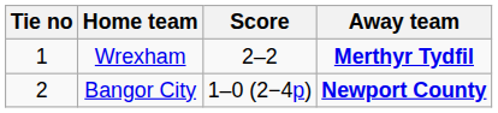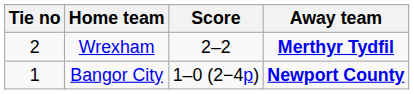 <table class="wikitable" style="text-align: center">
 <tr>
 <th>Tie no</th>
 <th>Home team</th>
 <th>Score</th>
 <th>Away team</th>
 </tr>
 <tr>
-<td>1</td>
+<td>2</td>
 <td><a href='#'>Wrexham</a></td>
 <td>2–2</td>
 <td><strong><a href='#'>Merthyr Tydfil</a></strong></td>
 </tr>
 <tr>
-<td>2</td>
+<td>1</td>
 <td><a href='#'>Bangor City</a></td>
 <td>1–0 (2−4<a href='#'>p</a>)</td>
 <td><strong><a href='#'>Newport County</a></strong></td>
 </tr>
 </table>
